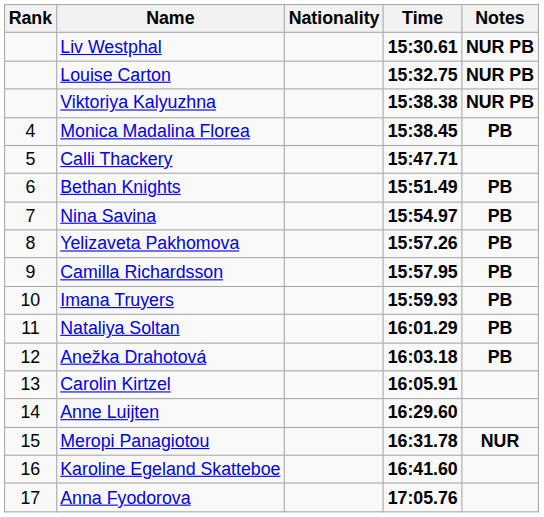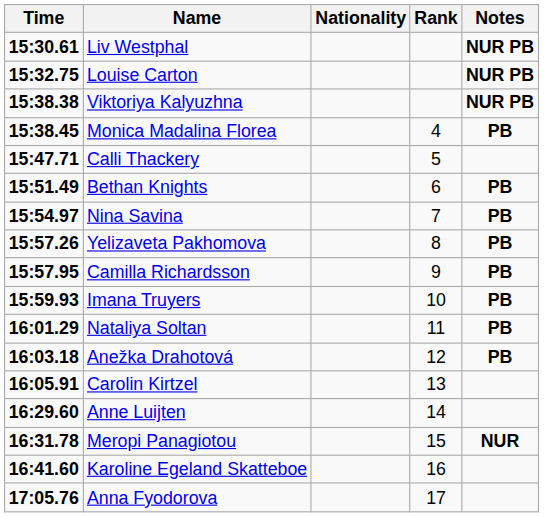 <table class="wikitable sortable" style="text-align:center">
 <tr>
-<th>Rank</th>
+<th>Time</th>
 <th>Name</th>
 <th>Nationality</th>
-<th>Time</th>
+<th>Rank</th>
 <th>Notes</th>
 </tr>
 <tr>
-<td></td>
+<td><strong>15:30.61</strong></td>
 <td align=left><a href='#'>Liv Westphal</a></td>
 <td align=left></td>
-<td><strong>15:30.61</strong></td>
+<td></td>
 <td><strong>NUR PB</strong></td>
 </tr>
 <tr>
-<td></td>
+<td><strong>15:32.75</strong></td>
 <td align=left><a href='#'>Louise Carton</a></td>
 <td align=left></td>
-<td><strong>15:32.75</strong></td>
+<td></td>
 <td><strong>NUR PB</strong></td>
 </tr>
 <tr>
-<td></td>
+<td><strong>15:38.38</strong></td>
 <td align=left><a href='#'>Viktoriya Kalyuzhna</a></td>
 <td align=left></td>
-<td><strong>15:38.38</strong></td>
+<td></td>
 <td><strong>NUR PB</strong></td>
 </tr>
 <tr>
-<td>4</td>
+<td><strong>15:38.45</strong></td>
 <td align=left><a href='#'>Monica Madalina Florea</a></td>
 <td align=left></td>
-<td><strong>15:38.45</strong></td>
+<td>4</td>
 <td><strong>PB</strong></td>
 </tr>
 <tr>
-<td>5</td>
+<td><strong>15:47.71</strong></td>
 <td align=left><a href='#'>Calli Thackery</a></td>
 <td align=left></td>
-<td><strong>15:47.71</strong></td>
+<td>5</td>
 <td></td>
 </tr>
 <tr>
-<td>6</td>
+<td><strong>15:51.49</strong></td>
 <td align=left><a href='#'>Bethan Knights</a></td>
 <td align=left></td>
-<td><strong>15:51.49</strong></td>
+<td>6</td>
 <td><strong>PB</strong></td>
 </tr>
 <tr>
-<td>7</td>
+<td><strong>15:54.97</strong></td>
 <td align=left><a href='#'>Nina Savina</a></td>
 <td align=left></td>
-<td><strong>15:54.97</strong></td>
+<td>7</td>
 <td><strong>PB</strong></td>
 </tr>
 <tr>
-<td>8</td>
+<td><strong>15:57.26</strong></td>
 <td align=left><a href='#'>Yelizaveta Pakhomova</a></td>
 <td align=left></td>
-<td><strong>15:57.26</strong></td>
+<td>8</td>
 <td><strong>PB</strong></td>
 </tr>
 <tr>
-<td>9</td>
+<td><strong>15:57.95</strong></td>
 <td align=left><a href='#'>Camilla Richardsson</a></td>
 <td align=left></td>
-<td><strong>15:57.95</strong></td>
+<td>9</td>
 <td><strong>PB</strong></td>
 </tr>
 <tr>
-<td>10</td>
+<td><strong>15:59.93</strong></td>
 <td align=left><a href='#'>Imana Truyers</a></td>
 <td align=left></td>
-<td><strong>15:59.93</strong></td>
+<td>10</td>
 <td><strong>PB</strong></td>
 </tr>
 <tr>
-<td>11</td>
+<td><strong>16:01.29</strong></td>
 <td align=left><a href='#'>Nataliya Soltan</a></td>
 <td align=left></td>
-<td><strong>16:01.29</strong></td>
+<td>11</td>
 <td><strong>PB</strong></td>
 </tr>
 <tr>
-<td>12</td>
+<td><strong>16:03.18</strong></td>
 <td align=left><a href='#'>Anežka Drahotová</a></td>
 <td align=left></td>
-<td><strong>16:03.18</strong></td>
+<td>12</td>
 <td><strong>PB</strong></td>
 </tr>
 <tr>
-<td>13</td>
+<td><strong>16:05.91</strong></td>
 <td align=left><a href='#'>Carolin Kirtzel</a></td>
 <td align=left></td>
-<td><strong>16:05.91</strong></td>
+<td>13</td>
 <td></td>
 </tr>
 <tr>
-<td>14</td>
+<td><strong>16:29.60</strong></td>
 <td align=left><a href='#'>Anne Luijten</a></td>
 <td align=left></td>
-<td><strong>16:29.60</strong></td>
+<td>14</td>
 <td></td>
 </tr>
 <tr>
-<td>15</td>
+<td><strong>16:31.78</strong></td>
 <td align=left><a href='#'>Meropi Panagiotou</a></td>
 <td align=left></td>
-<td><strong>16:31.78</strong></td>
+<td>15</td>
 <td><strong>NUR</strong></td>
 </tr>
 <tr>
-<td>16</td>
+<td><strong>16:41.60</strong></td>
 <td align=left><a href='#'>Karoline Egeland Skatteboe</a></td>
 <td align=left></td>
-<td><strong>16:41.60</strong></td>
+<td>16</td>
 <td></td>
 </tr>
 <tr>
-<td>17</td>
+<td><strong>17:05.76</strong></td>
 <td align=left><a href='#'>Anna Fyodorova</a></td>
 <td align=left></td>
-<td><strong>17:05.76</strong></td>
+<td>17</td>
 <td></td>
 </tr>
 </table>
